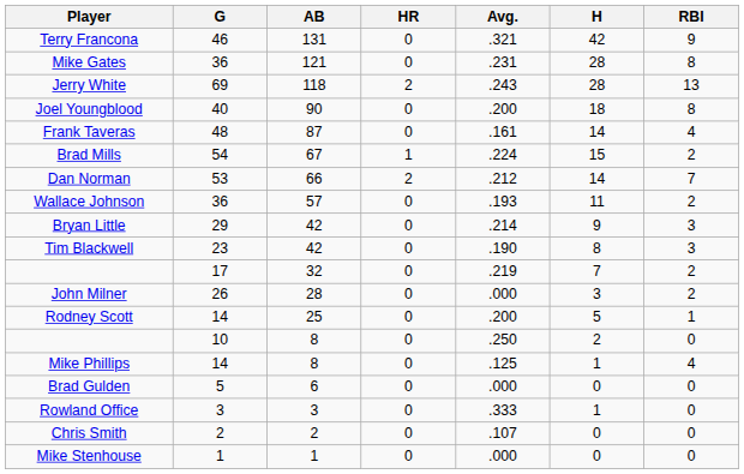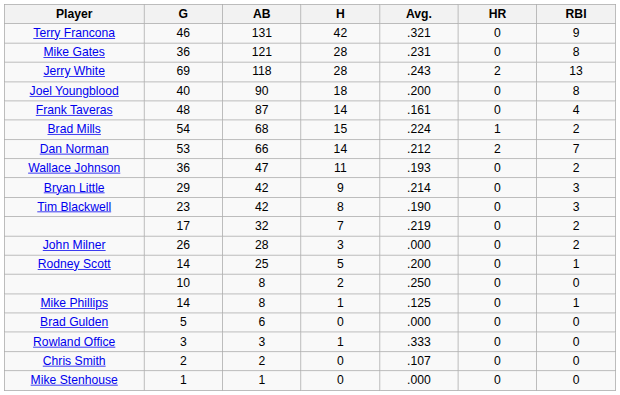 <table class="wikitable sortable">
 <tr>
 <th bgcolor="#DDDDFF" width="16%">Player</th>
 <th bgcolor="#DDDDFF" width="9%">G</th>
 <th bgcolor="#DDDDFF" width="9%">AB</th>
+<th bgcolor="#DDDDFF" width="9%">H</th>
+<th bgcolor="#DDDDFF" width="9%">Avg.</th>
 <th bgcolor="#DDDDFF" width="9%">HR</th>
-<th bgcolor="#DDDDFF" width="9%">Avg.</th>
-<th bgcolor="#DDDDFF" width="9%">H</th>
 <th bgcolor="#DDDDFF" width="9%">RBI</th>
 </tr>
 <tr align="center">
 <td><a href='#'>Terry Francona</a></td>
 <td>46</td>
 <td>131</td>
+<td>42</td>
+<td>.321</td>
 <td>0</td>
-<td>.321</td>
-<td>42</td>
 <td>9</td>
 </tr>
 <tr align="center">
 <td><a href='#'>Mike Gates</a></td>
 <td>36</td>
 <td>121</td>
+<td>28</td>
+<td>.231</td>
 <td>0</td>
-<td>.231</td>
-<td>28</td>
 <td>8</td>
 </tr>
 <tr align="center">
 <td><a href='#'>Jerry White</a></td>
 <td>69</td>
 <td>118</td>
+<td>28</td>
+<td>.243</td>
 <td>2</td>
-<td>.243</td>
-<td>28</td>
 <td>13</td>
 </tr>
 <tr align="center">
 <td><a href='#'>Joel Youngblood</a></td>
 <td>40</td>
 <td>90</td>
+<td>18</td>
+<td>.200</td>
 <td>0</td>
-<td>.200</td>
-<td>18</td>
 <td>8</td>
 </tr>
 <tr align="center">
 <td><a href='#'>Frank Taveras</a></td>
 <td>48</td>
 <td>87</td>
+<td>14</td>
+<td>.161</td>
 <td>0</td>
-<td>.161</td>
-<td>14</td>
 <td>4</td>
 </tr>
 <tr align="center">
 <td><a href='#'>Brad Mills</a></td>
 <td>54</td>
-<td>67</td>
+<td>68</td>
+<td>15</td>
+<td>.224</td>
 <td>1</td>
-<td>.224</td>
-<td>15</td>
 <td>2</td>
 </tr>
 <tr align="center">
 <td><a href='#'>Dan Norman</a></td>
 <td>53</td>
 <td>66</td>
+<td>14</td>
+<td>.212</td>
 <td>2</td>
-<td>.212</td>
-<td>14</td>
 <td>7</td>
 </tr>
 <tr align="center">
 <td><a href='#'>Wallace Johnson</a></td>
 <td>36</td>
-<td>57</td>
+<td>47</td>
+<td>11</td>
+<td>.193</td>
 <td>0</td>
-<td>.193</td>
-<td>11</td>
 <td>2</td>
 </tr>
 <tr align="center">
 <td><a href='#'>Bryan Little</a></td>
 <td>29</td>
 <td>42</td>
+<td>9</td>
+<td>.214</td>
 <td>0</td>
-<td>.214</td>
-<td>9</td>
 <td>3</td>
 </tr>
 <tr align="center">
 <td><a href='#'>Tim Blackwell</a></td>
 <td>23</td>
 <td>42</td>
+<td>8</td>
+<td>.190</td>
 <td>0</td>
-<td>.190</td>
-<td>8</td>
 <td>3</td>
 </tr>
 <tr align="center">
 <td></td>
 <td>17</td>
 <td>32</td>
+<td>7</td>
+<td>.219</td>
 <td>0</td>
-<td>.219</td>
-<td>7</td>
 <td>2</td>
 </tr>
 <tr align="center">
 <td><a href='#'>John Milner</a></td>
 <td>26</td>
 <td>28</td>
+<td>3</td>
+<td>.000</td>
 <td>0</td>
-<td>.000</td>
-<td>3</td>
 <td>2</td>
 </tr>
 <tr align="center">
 <td><a href='#'>Rodney Scott</a></td>
 <td>14</td>
 <td>25</td>
+<td>5</td>
+<td>.200</td>
 <td>0</td>
-<td>.200</td>
-<td>5</td>
 <td>1</td>
 </tr>
 <tr align="center">
 <td></td>
 <td>10</td>
 <td>8</td>
+<td>2</td>
+<td>.250</td>
 <td>0</td>
-<td>.250</td>
-<td>2</td>
 <td>0</td>
 </tr>
 <tr align="center">
 <td><a href='#'>Mike Phillips</a></td>
 <td>14</td>
 <td>8</td>
+<td>1</td>
+<td>.125</td>
 <td>0</td>
-<td>.125</td>
 <td>1</td>
-<td>4</td>
 </tr>
 <tr align="center">
 <td><a href='#'>Brad Gulden</a></td>
 <td>5</td>
 <td>6</td>
 <td>0</td>
 <td>.000</td>
 <td>0</td>
 <td>0</td>
 </tr>
 <tr align="center">
 <td><a href='#'>Rowland Office</a></td>
 <td>3</td>
 <td>3</td>
+<td>1</td>
+<td>.333</td>
 <td>0</td>
-<td>.333</td>
-<td>1</td>
 <td>0</td>
 </tr>
 <tr align="center">
 <td><a href='#'>Chris Smith</a></td>
 <td>2</td>
 <td>2</td>
 <td>0</td>
 <td>.107</td>
 <td>0</td>
 <td>0</td>
 </tr>
 <tr align="center">
 <td><a href='#'>Mike Stenhouse</a></td>
 <td>1</td>
 <td>1</td>
 <td>0</td>
 <td>.000</td>
 <td>0</td>
 <td>0</td>
 </tr>
 </table>
